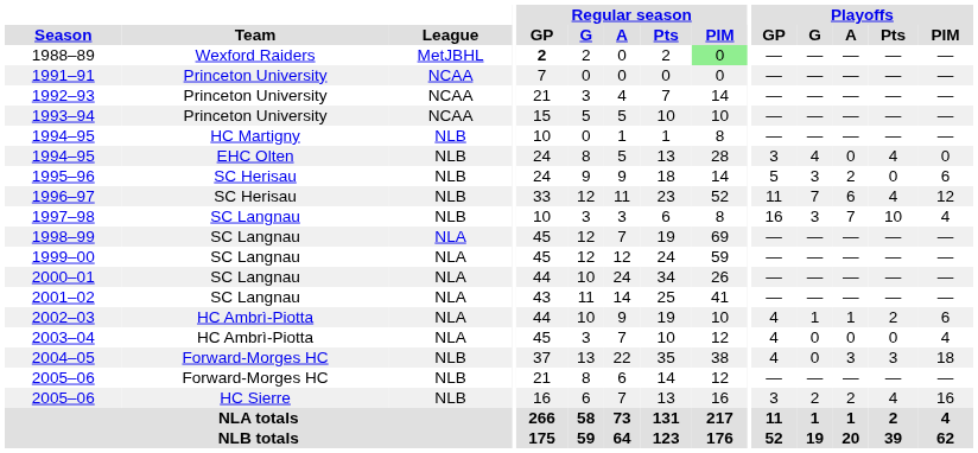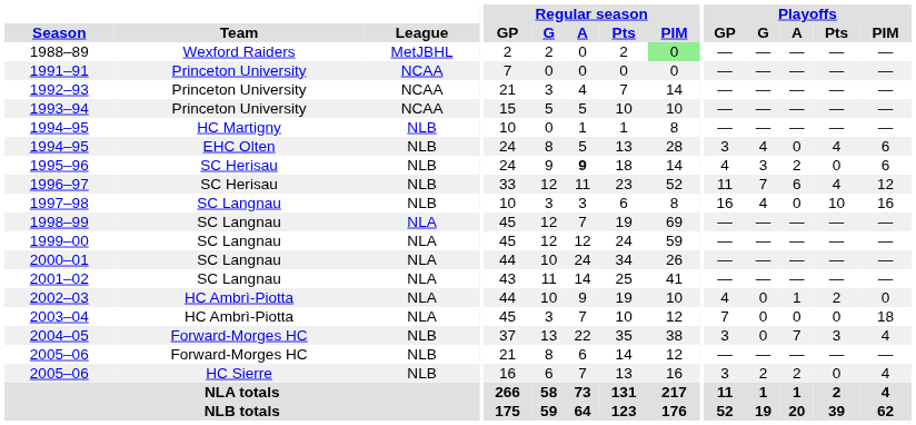 <table border="0" cellpadding="1" cellspacing="0" style="text-align:center; width:60em">
 <tr bgcolor="#e0e0e0">
 <th colspan="3" bgcolor="#ffffff"></th>
 <th rowspan="99" bgcolor="#ffffff"></th>
 <th colspan="5"><a href='#'>Regular season</a></th>
 <th rowspan="99" bgcolor="#ffffff"></th>
 <th colspan="5"><a href='#'>Playoffs</a></th>
 </tr>
 <tr bgcolor="#e0e0e0">
 <th><a href='#'>Season</a></th>
 <th>Team</th>
 <th>League</th>
 <th>GP</th>
 <th><a href='#'>G</a></th>
 <th><a href='#'>A</a></th>
 <th><a href='#'>Pts</a></th>
 <th><a href='#'>PIM</a></th>
 <th>GP</th>
 <th>G</th>
 <th>A</th>
 <th>Pts</th>
 <th>PIM</th>
 </tr>
 <tr>
 <td>1988–89</td>
 <td><a href='#'>Wexford Raiders</a></td>
 <td><a href='#'>MetJBHL</a></td>
-<td><strong>2</strong></td>
+<td>2</td>
 <td>2</td>
 <td>0</td>
 <td>2</td>
 <td style="background: lightgreen;">0</td>
 <td>—</td>
 <td>—</td>
 <td>—</td>
 <td>—</td>
 <td>—</td>
 </tr>
 <tr bgcolor="#f0f0f0">
 <td><a href='#'>1991–91</a></td>
 <td><a href='#'>Princeton University</a></td>
 <td><a href='#'>NCAA</a></td>
 <td>7</td>
 <td>0</td>
 <td>0</td>
 <td>0</td>
 <td>0</td>
 <td>—</td>
 <td>—</td>
 <td>—</td>
 <td>—</td>
 <td>—</td>
 </tr>
 <tr>
 <td><a href='#'>1992–93</a></td>
 <td>Princeton University</td>
 <td>NCAA</td>
 <td>21</td>
 <td>3</td>
 <td>4</td>
 <td>7</td>
 <td>14</td>
 <td>—</td>
 <td>—</td>
 <td>—</td>
 <td>—</td>
 <td>—</td>
 </tr>
 <tr bgcolor="#f0f0f0">
 <td><a href='#'>1993–94</a></td>
 <td>Princeton University</td>
 <td>NCAA</td>
 <td>15</td>
 <td>5</td>
 <td>5</td>
 <td>10</td>
 <td>10</td>
 <td>—</td>
 <td>—</td>
 <td>—</td>
 <td>—</td>
 <td>—</td>
 </tr>
 <tr>
 <td><a href='#'>1994–95</a></td>
 <td><a href='#'>HC Martigny</a></td>
 <td><a href='#'>NLB</a></td>
 <td>10</td>
 <td>0</td>
 <td>1</td>
 <td>1</td>
 <td>8</td>
 <td>—</td>
 <td>—</td>
 <td>—</td>
 <td>—</td>
 <td>—</td>
 </tr>
 <tr bgcolor="#f0f0f0">
 <td><a href='#'>1994–95</a></td>
 <td><a href='#'>EHC Olten</a></td>
 <td>NLB</td>
 <td>24</td>
 <td>8</td>
 <td>5</td>
 <td>13</td>
 <td>28</td>
 <td>3</td>
 <td>4</td>
 <td>0</td>
 <td>4</td>
-<td>0</td>
+<td>6</td>
 </tr>
 <tr>
 <td><a href='#'>1995–96</a></td>
 <td><a href='#'>SC Herisau</a></td>
 <td>NLB</td>
 <td>24</td>
 <td>9</td>
-<td>9</td>
+<td><strong>9</strong></td>
 <td>18</td>
 <td>14</td>
-<td>5</td>
+<td>4</td>
 <td>3</td>
 <td>2</td>
 <td>0</td>
 <td>6</td>
 </tr>
 <tr bgcolor="#f0f0f0">
 <td><a href='#'>1996–97</a></td>
 <td>SC Herisau</td>
 <td>NLB</td>
 <td>33</td>
 <td>12</td>
 <td>11</td>
 <td>23</td>
 <td>52</td>
 <td>11</td>
 <td>7</td>
 <td>6</td>
 <td>4</td>
 <td>12</td>
 </tr>
 <tr>
 <td><a href='#'>1997–98</a></td>
 <td><a href='#'>SC Langnau</a></td>
 <td>NLB</td>
 <td>10</td>
 <td>3</td>
 <td>3</td>
 <td>6</td>
 <td>8</td>
 <td>16</td>
-<td>3</td>
-<td>7</td>
+<td>4</td>
+<td>0</td>
 <td>10</td>
-<td>4</td>
+<td>16</td>
 </tr>
 <tr bgcolor="#f0f0f0">
 <td><a href='#'>1998–99</a></td>
 <td>SC Langnau</td>
 <td><a href='#'>NLA</a></td>
 <td>45</td>
 <td>12</td>
 <td>7</td>
 <td>19</td>
 <td>69</td>
 <td>—</td>
 <td>—</td>
 <td>—</td>
 <td>—</td>
 <td>—</td>
 </tr>
 <tr>
 <td><a href='#'>1999–00</a></td>
 <td>SC Langnau</td>
 <td>NLA</td>
 <td>45</td>
 <td>12</td>
 <td>12</td>
 <td>24</td>
 <td>59</td>
 <td>—</td>
 <td>—</td>
 <td>—</td>
 <td>—</td>
 <td>—</td>
 </tr>
 <tr bgcolor="#f0f0f0">
 <td><a href='#'>2000–01</a></td>
 <td>SC Langnau</td>
 <td>NLA</td>
 <td>44</td>
 <td>10</td>
 <td>24</td>
 <td>34</td>
 <td>26</td>
 <td>—</td>
 <td>—</td>
 <td>—</td>
 <td>—</td>
 <td>—</td>
 </tr>
 <tr>
 <td><a href='#'>2001–02</a></td>
 <td>SC Langnau</td>
 <td>NLA</td>
 <td>43</td>
 <td>11</td>
 <td>14</td>
 <td>25</td>
 <td>41</td>
 <td>—</td>
 <td>—</td>
 <td>—</td>
 <td>—</td>
 <td>—</td>
 </tr>
 <tr bgcolor="#f0f0f0">
 <td><a href='#'>2002–03</a></td>
 <td><a href='#'>HC Ambrì-Piotta</a></td>
 <td>NLA</td>
 <td>44</td>
 <td>10</td>
 <td>9</td>
 <td>19</td>
 <td>10</td>
 <td>4</td>
-<td>1</td>
+<td>0</td>
 <td>1</td>
 <td>2</td>
-<td>6</td>
+<td>0</td>
 </tr>
 <tr>
 <td><a href='#'>2003–04</a></td>
 <td>HC Ambrì-Piotta</td>
 <td>NLA</td>
 <td>45</td>
 <td>3</td>
 <td>7</td>
 <td>10</td>
 <td>12</td>
-<td>4</td>
+<td>7</td>
 <td>0</td>
 <td>0</td>
 <td>0</td>
-<td>4</td>
+<td>18</td>
 </tr>
 <tr bgcolor="#f0f0f0">
 <td><a href='#'>2004–05</a></td>
 <td><a href='#'>Forward-Morges HC</a></td>
 <td>NLB</td>
 <td>37</td>
 <td>13</td>
 <td>22</td>
 <td>35</td>
 <td>38</td>
+<td>3</td>
+<td>0</td>
+<td>7</td>
+<td>3</td>
 <td>4</td>
-<td>0</td>
-<td>3</td>
-<td>3</td>
-<td>18</td>
 </tr>
 <tr>
 <td><a href='#'>2005–06</a></td>
 <td>Forward-Morges HC</td>
 <td>NLB</td>
 <td>21</td>
 <td>8</td>
 <td>6</td>
 <td>14</td>
 <td>12</td>
 <td>—</td>
 <td>—</td>
 <td>—</td>
 <td>—</td>
 <td>—</td>
 </tr>
 <tr bgcolor="#f0f0f0">
 <td><a href='#'>2005–06</a></td>
 <td><a href='#'>HC Sierre</a></td>
 <td>NLB</td>
 <td>16</td>
 <td>6</td>
 <td>7</td>
 <td>13</td>
 <td>16</td>
 <td>3</td>
 <td>2</td>
 <td>2</td>
+<td>0</td>
 <td>4</td>
-<td>16</td>
 </tr>
 <tr>
 </tr>
 <tr ALIGN="center" bgcolor="#e0e0e0">
 <th colspan="3">NLA totals</th>
 <th ALIGN="center">266</th>
 <th ALIGN="center">58</th>
 <th ALIGN="center">73</th>
 <th ALIGN="center">131</th>
 <th ALIGN="center">217</th>
 <th ALIGN="center">11</th>
 <th ALIGN="center">1</th>
 <th ALIGN="center">1</th>
 <th ALIGN="center">2</th>
 <th ALIGN="center">4</th>
 </tr>
 <tr>
 </tr>
 <tr ALIGN="center" bgcolor="#e0e0e0">
 <th colspan="3">NLB totals</th>
 <th ALIGN="center">175</th>
 <th ALIGN="center">59</th>
 <th ALIGN="center">64</th>
 <th ALIGN="center">123</th>
 <th ALIGN="center">176</th>
 <th ALIGN="center">52</th>
 <th ALIGN="center">19</th>
 <th ALIGN="center">20</th>
 <th ALIGN="center">39</th>
 <th ALIGN="center">62</th>
 </tr>
 </table>
